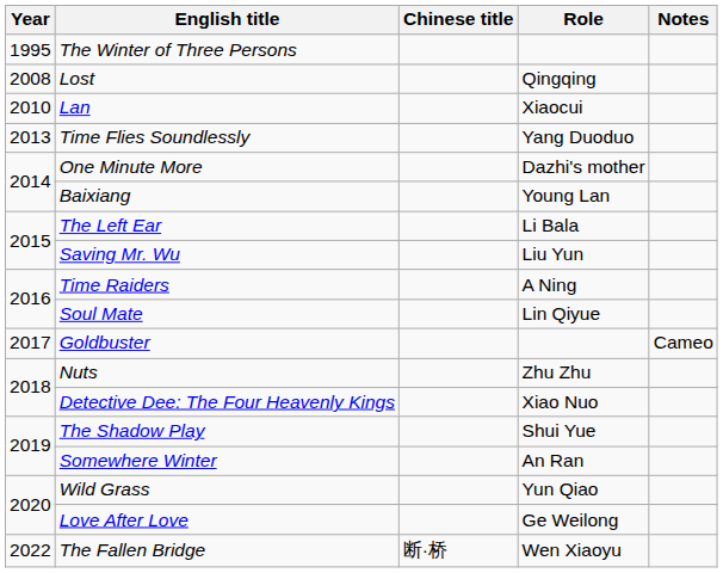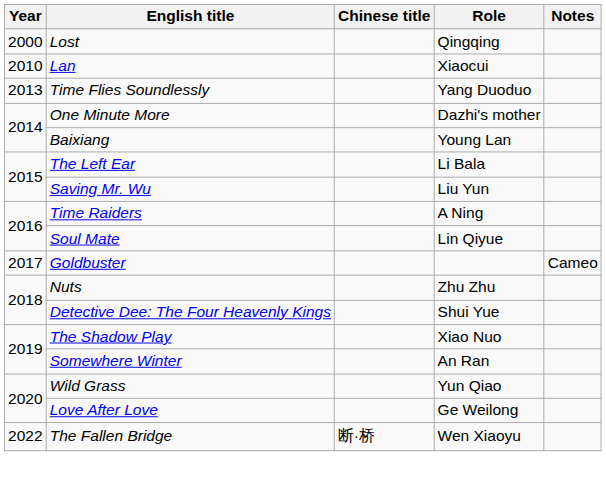 <table class="wikitable">
 <tr>
 <th>Year</th>
 <th>English title</th>
 <th>Chinese title</th>
 <th>Role</th>
 <th>Notes</th>
 </tr>
 <tr>
-<td>1995</td>
-<td><em>The Winter of Three Persons</em></td>
-<td></td>
-<td></td>
-<td></td>
-</tr>
-<tr>
-<td>2008</td>
+<td>2000</td>
 <td><em>Lost</em></td>
 <td></td>
 <td>Qingqing</td>
 <td></td>
 </tr>
 <tr>
 <td>2010</td>
 <td><em><a href='#'>Lan</a></em></td>
 <td></td>
 <td>Xiaocui</td>
 <td></td>
 </tr>
 <tr>
 <td rowspan="1">2013</td>
 <td><em>Time Flies Soundlessly</em></td>
 <td></td>
 <td>Yang Duoduo</td>
 <td></td>
 </tr>
 <tr>
 <td rowspan="2">2014</td>
 <td><em>One Minute More</em></td>
 <td></td>
 <td>Dazhi's mother</td>
 <td></td>
 </tr>
 <tr>
 <td><em>Baixiang</em></td>
 <td></td>
 <td>Young Lan</td>
 <td></td>
 </tr>
 <tr>
 <td rowspan=2>2015</td>
 <td><em><a href='#'>The Left Ear</a></em></td>
 <td></td>
 <td>Li Bala</td>
 <td></td>
 </tr>
 <tr>
 <td><em><a href='#'>Saving Mr. Wu</a></em></td>
 <td></td>
 <td>Liu Yun</td>
 <td></td>
 </tr>
 <tr>
 <td rowspan=2>2016</td>
 <td><em><a href='#'>Time Raiders</a></em></td>
 <td></td>
 <td>A Ning</td>
 <td></td>
 </tr>
 <tr>
 <td><em><a href='#'>Soul Mate</a></em></td>
 <td></td>
 <td>Lin Qiyue</td>
 <td></td>
 </tr>
 <tr>
 <td rowspan="1">2017</td>
 <td><em><a href='#'>Goldbuster</a></em></td>
 <td></td>
 <td></td>
 <td>Cameo</td>
 </tr>
 <tr>
 <td rowspan=2>2018</td>
 <td><em>Nuts</em></td>
 <td></td>
 <td>Zhu Zhu</td>
 <td></td>
 </tr>
 <tr>
 <td><em><a href='#'>Detective Dee: The Four Heavenly Kings</a></em></td>
 <td></td>
-<td>Xiao Nuo</td>
+<td>Shui Yue</td>
 <td></td>
 </tr>
 <tr>
 <td rowspan=2>2019</td>
 <td><em><a href='#'>The Shadow Play</a></em></td>
 <td></td>
-<td>Shui Yue</td>
+<td>Xiao Nuo</td>
 <td></td>
 </tr>
 <tr>
 <td><em><a href='#'>Somewhere Winter</a></em></td>
 <td></td>
 <td>An Ran</td>
 <td></td>
 </tr>
 <tr>
 <td rowspan=2>2020</td>
 <td><em>Wild Grass</em></td>
 <td></td>
 <td>Yun Qiao</td>
 <td></td>
 </tr>
 <tr>
 <td><em><a href='#'>Love After Love</a></em></td>
 <td></td>
 <td>Ge Weilong</td>
 <td></td>
 </tr>
 <tr>
 <td>2022</td>
 <td><em>The Fallen Bridge</em></td>
 <td>断·桥</td>
 <td>Wen Xiaoyu</td>
 <td></td>
 </tr>
 </table>
